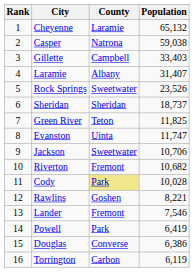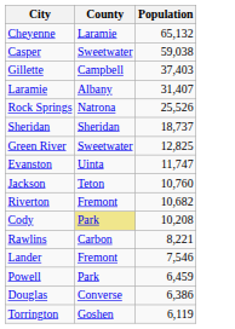 <table class=wikitable>
 <tr>
-<th>Rank</th>
 <th>City</th>
 <th>County</th>
 <th>Population</th>
 </tr>
 <tr>
-<td style="text-align: center;">1</td>
 <td><a href='#'>Cheyenne</a></td>
 <td><a href='#'>Laramie</a></td>
 <td style="text-align: right;">65,132</td>
 </tr>
 <tr>
-<td style="text-align: center;">2</td>
 <td><a href='#'>Casper</a></td>
-<td><a href='#'>Natrona</a></td>
+<td><a href='#'>Sweetwater</a></td>
 <td style="text-align: right;">59,038</td>
 </tr>
 <tr>
-<td style="text-align: center;">3</td>
 <td><a href='#'>Gillette</a></td>
 <td><a href='#'>Campbell</a></td>
-<td style="text-align: right;">33,403</td>
+<td style="text-align: right;">37,403</td>
 </tr>
 <tr>
-<td style="text-align: center;">4</td>
 <td><a href='#'>Laramie</a></td>
 <td><a href='#'>Albany</a></td>
 <td style="text-align: right;">31,407</td>
 </tr>
 <tr>
-<td style="text-align: center;">5</td>
 <td><a href='#'>Rock Springs</a></td>
-<td><a href='#'>Sweetwater</a></td>
-<td style="text-align: right;">23,526</td>
+<td><a href='#'>Natrona</a></td>
+<td style="text-align: right;">25,526</td>
 </tr>
 <tr>
-<td style="text-align: center;">6</td>
 <td><a href='#'>Sheridan</a></td>
 <td><a href='#'>Sheridan</a></td>
 <td style="text-align: right;">18,737</td>
 </tr>
 <tr>
-<td style="text-align: center;">7</td>
 <td><a href='#'>Green River</a></td>
-<td><a href='#'>Teton</a></td>
-<td style="text-align: right;">11,825</td>
+<td><a href='#'>Sweetwater</a></td>
+<td style="text-align: right;">12,825</td>
 </tr>
 <tr>
-<td style="text-align: center;">8</td>
 <td><a href='#'>Evanston</a></td>
 <td><a href='#'>Uinta</a></td>
 <td style="text-align: right;">11,747</td>
 </tr>
 <tr>
-<td style="text-align: center;">9</td>
 <td><a href='#'>Jackson</a></td>
-<td><a href='#'>Sweetwater</a></td>
-<td style="text-align: right;">10,706</td>
+<td><a href='#'>Teton</a></td>
+<td style="text-align: right;">10,760</td>
 </tr>
 <tr>
-<td style="text-align: center;">10</td>
 <td><a href='#'>Riverton</a></td>
 <td><a href='#'>Fremont</a></td>
 <td style="text-align: right;">10,682</td>
 </tr>
 <tr>
-<td style="text-align: center;">11</td>
 <td><a href='#'>Cody</a></td>
 <td style="background: khaki;"><a href='#'>Park</a></td>
-<td style="text-align: right;">10,028</td>
+<td style="text-align: right;">10,208</td>
 </tr>
 <tr>
-<td style="text-align: center;">12</td>
 <td><a href='#'>Rawlins</a></td>
-<td><a href='#'>Goshen</a></td>
+<td><a href='#'>Carbon</a></td>
 <td style="text-align: right;">8,221</td>
 </tr>
 <tr>
-<td style="text-align: center;">13</td>
 <td><a href='#'>Lander</a></td>
 <td><a href='#'>Fremont</a></td>
 <td style="text-align: right;">7,546</td>
 </tr>
 <tr>
-<td style="text-align: center;">14</td>
 <td><a href='#'>Powell</a></td>
 <td><a href='#'>Park</a></td>
-<td style="text-align: right;">6,419</td>
+<td style="text-align: right;">6,459</td>
 </tr>
 <tr>
-<td style="text-align: center;">15</td>
 <td><a href='#'>Douglas</a></td>
 <td><a href='#'>Converse</a></td>
 <td style="text-align: right;">6,386</td>
 </tr>
 <tr>
-<td style="text-align: center;">16</td>
 <td><a href='#'>Torrington</a></td>
-<td><a href='#'>Carbon</a></td>
+<td><a href='#'>Goshen</a></td>
 <td style="text-align: right;">6,119</td>
 </tr>
 </table>
